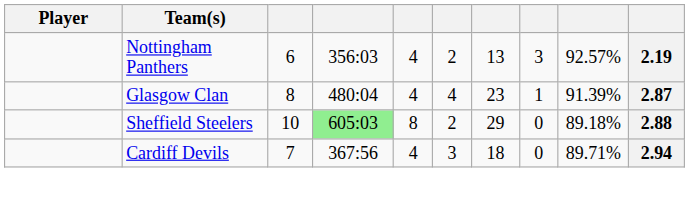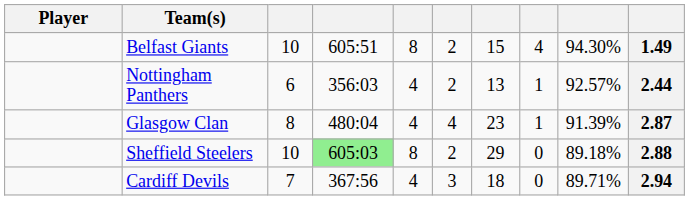 <table class="wikitable sortable" style="text-align: center">
 <tr>
 <th style="width: 11em;">Player</th>
 <th style="width: 12em;">Team(s)</th>
 <th style="width: 3.5em;"></th>
 <th style="width: 6em;"></th>
 <th style="width: 3.5em;"></th>
 <th style="width: 3.5em;"></th>
 <th style="width: 4em;"></th>
 <th style="width: 3.5em;"></th>
 <th style="width: 4em;"></th>
 <th style="width: 4em;"></th>
 </tr>
 <tr>
 <td style="text-align:left;"></td>
+<td style="text-align:left;"><a href='#'>Belfast Giants</a></td>
+<td>10</td>
+<td>605:51</td>
+<td>8</td>
+<td>2</td>
+<td>15</td>
+<td>4</td>
+<td>94.30%</td>
+<th>1.49</th>
+</tr>
+<tr>
+<td style="text-align:left;"></td>
 <td style="text-align:left;"><a href='#'>Nottingham Panthers</a></td>
 <td>6</td>
 <td>356:03</td>
 <td>4</td>
 <td>2</td>
 <td>13</td>
-<td>3</td>
+<td>1</td>
 <td>92.57%</td>
-<th>2.19</th>
+<th>2.44</th>
 </tr>
 <tr>
 <td style="text-align:left;"></td>
 <td style="text-align:left;"><a href='#'>Glasgow Clan</a></td>
 <td>8</td>
 <td>480:04</td>
 <td>4</td>
 <td>4</td>
 <td>23</td>
 <td>1</td>
 <td>91.39%</td>
 <th>2.87</th>
 </tr>
 <tr>
 <td style="text-align:left;"></td>
 <td style="text-align:left;"><a href='#'>Sheffield Steelers</a></td>
 <td>10</td>
 <td style="background: lightgreen;">605:03</td>
 <td>8</td>
 <td>2</td>
 <td>29</td>
 <td>0</td>
 <td>89.18%</td>
 <th>2.88</th>
 </tr>
 <tr>
 <td style="text-align:left;"></td>
 <td style="text-align:left;"><a href='#'>Cardiff Devils</a></td>
 <td>7</td>
 <td>367:56</td>
 <td>4</td>
 <td>3</td>
 <td>18</td>
 <td>0</td>
 <td>89.71%</td>
 <th>2.94</th>
 </tr>
 </table>
